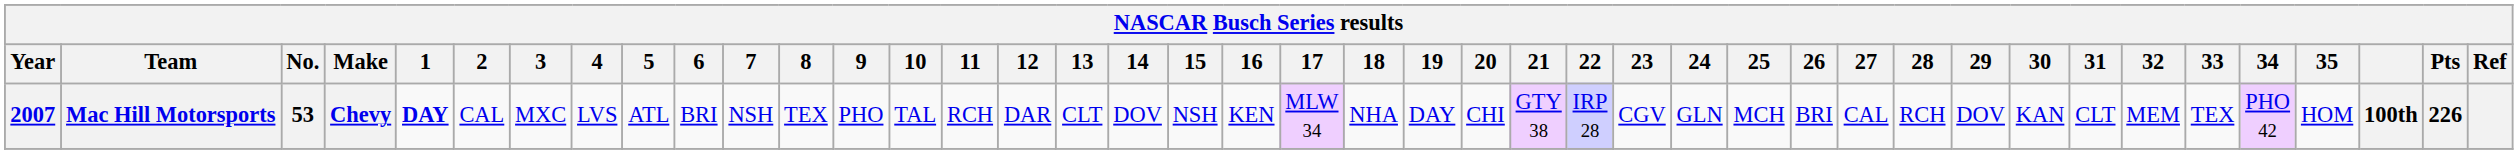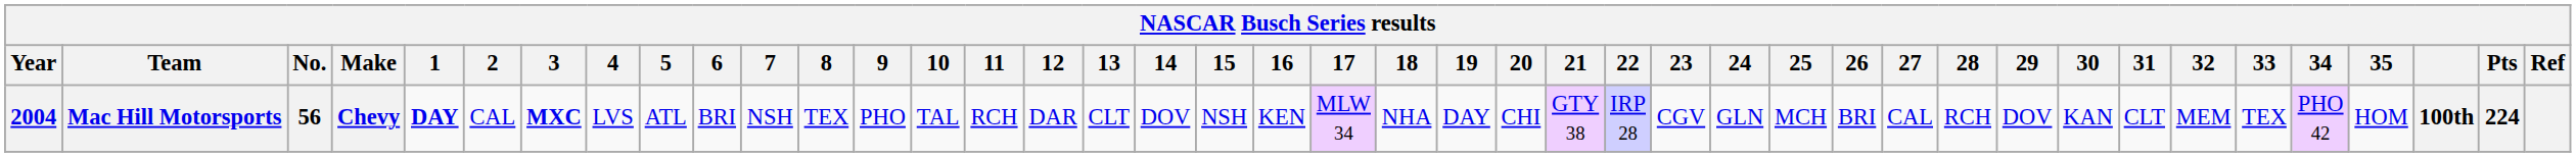 <table class="wikitable" style="text-align:center; font-size:75%">
 <tr>
 <th colspan=42><a href='#'>NASCAR</a> <a href='#'>Busch Series</a> results</th>
 </tr>
 <tr>
 <th>Year</th>
 <th>Team</th>
 <th>No.</th>
 <th>Make</th>
 <th>1</th>
 <th>2</th>
 <th>3</th>
 <th>4</th>
 <th>5</th>
 <th>6</th>
 <th>7</th>
 <th>8</th>
 <th>9</th>
 <th>10</th>
 <th>11</th>
 <th>12</th>
 <th>13</th>
 <th>14</th>
 <th>15</th>
 <th>16</th>
 <th>17</th>
 <th>18</th>
 <th>19</th>
 <th>20</th>
 <th>21</th>
 <th>22</th>
 <th>23</th>
 <th>24</th>
 <th>25</th>
 <th>26</th>
 <th>27</th>
 <th>28</th>
 <th>29</th>
 <th>30</th>
 <th>31</th>
 <th>32</th>
 <th>33</th>
 <th>34</th>
 <th>35</th>
 <th></th>
 <th>Pts</th>
 <th>Ref</th>
 </tr>
 <tr>
-<th><a href='#'>2007</a></th>
+<th><a href='#'>2004</a></th>
 <th><a href='#'>Mac Hill Motorsports</a></th>
-<th>53</th>
+<th>56</th>
 <th><a href='#'>Chevy</a></th>
 <td><strong><a href='#'>DAY</a></strong></td>
 <td><a href='#'>CAL</a></td>
-<td><a href='#'>MXC</a></td>
+<td><strong><a href='#'>MXC</a></strong></td>
 <td><a href='#'>LVS</a></td>
 <td><a href='#'>ATL</a></td>
 <td><a href='#'>BRI</a></td>
 <td><a href='#'>NSH</a></td>
 <td><a href='#'>TEX</a></td>
 <td><a href='#'>PHO</a></td>
 <td><a href='#'>TAL</a></td>
 <td><a href='#'>RCH</a></td>
 <td><a href='#'>DAR</a></td>
 <td><a href='#'>CLT</a></td>
 <td><a href='#'>DOV</a></td>
 <td><a href='#'>NSH</a></td>
 <td><a href='#'>KEN</a></td>
 <td bgcolor="EFCFFF"><a href='#'>MLW</a><br><small>34</small></td>
 <td><a href='#'>NHA</a></td>
 <td><a href='#'>DAY</a></td>
 <td><a href='#'>CHI</a></td>
 <td bgcolor="EFCFFF"><a href='#'>GTY</a><br><small>38</small></td>
 <td bgcolor="CFCFFF"><a href='#'>IRP</a><br><small>28</small></td>
 <td><a href='#'>CGV</a></td>
 <td><a href='#'>GLN</a></td>
 <td><a href='#'>MCH</a></td>
 <td><a href='#'>BRI</a></td>
 <td><a href='#'>CAL</a></td>
 <td><a href='#'>RCH</a></td>
 <td><a href='#'>DOV</a></td>
 <td><a href='#'>KAN</a></td>
 <td><a href='#'>CLT</a></td>
 <td><a href='#'>MEM</a></td>
 <td><a href='#'>TEX</a></td>
 <td bgcolor="EFCFFF"><a href='#'>PHO</a><br><small>42</small></td>
 <td><a href='#'>HOM</a></td>
 <th>100th</th>
-<th>226</th>
+<th>224</th>
 <th></th>
 </tr>
 </table>
